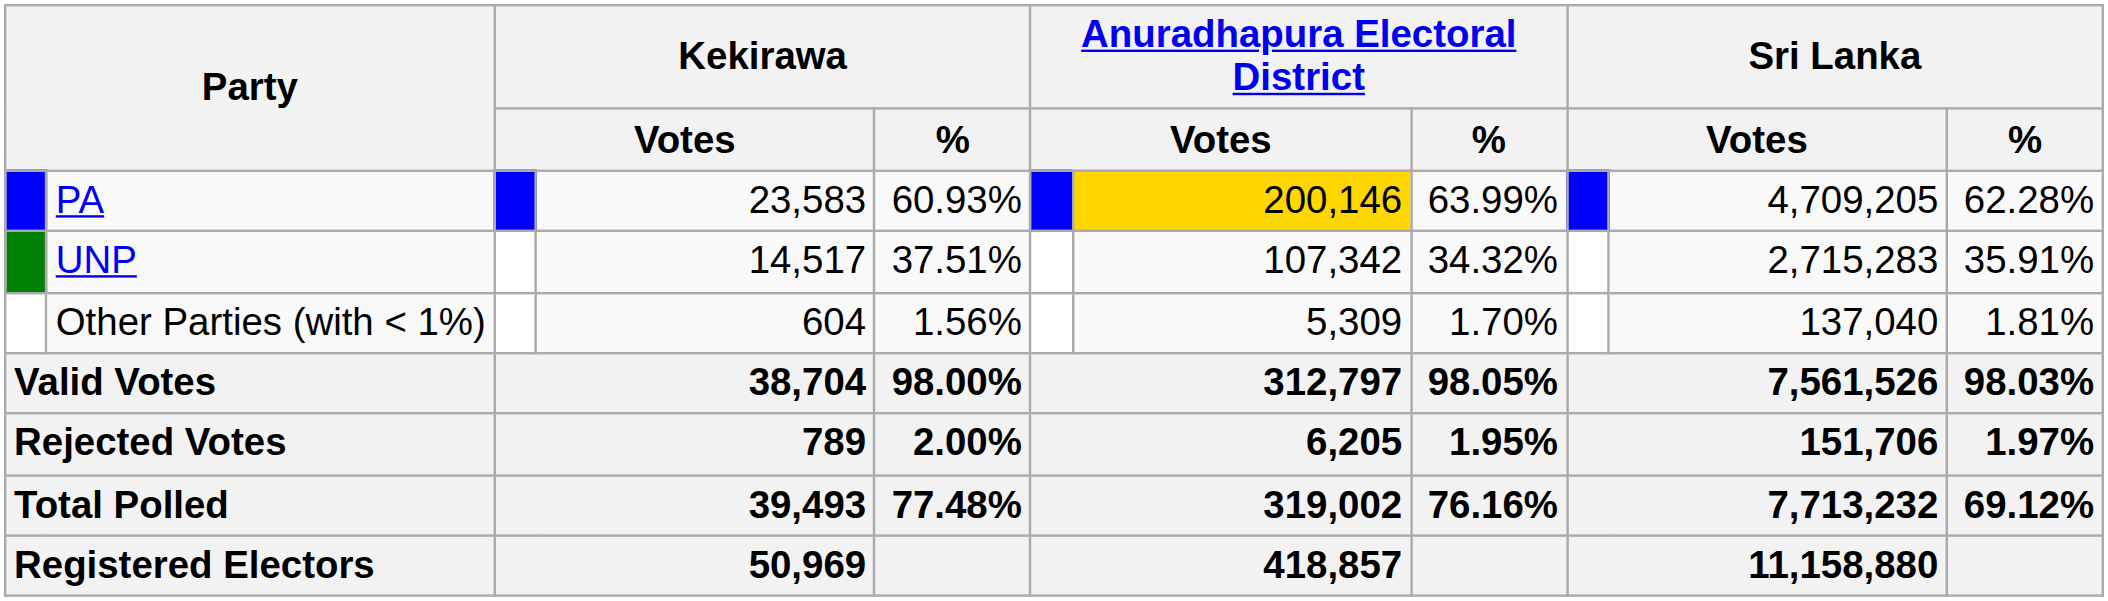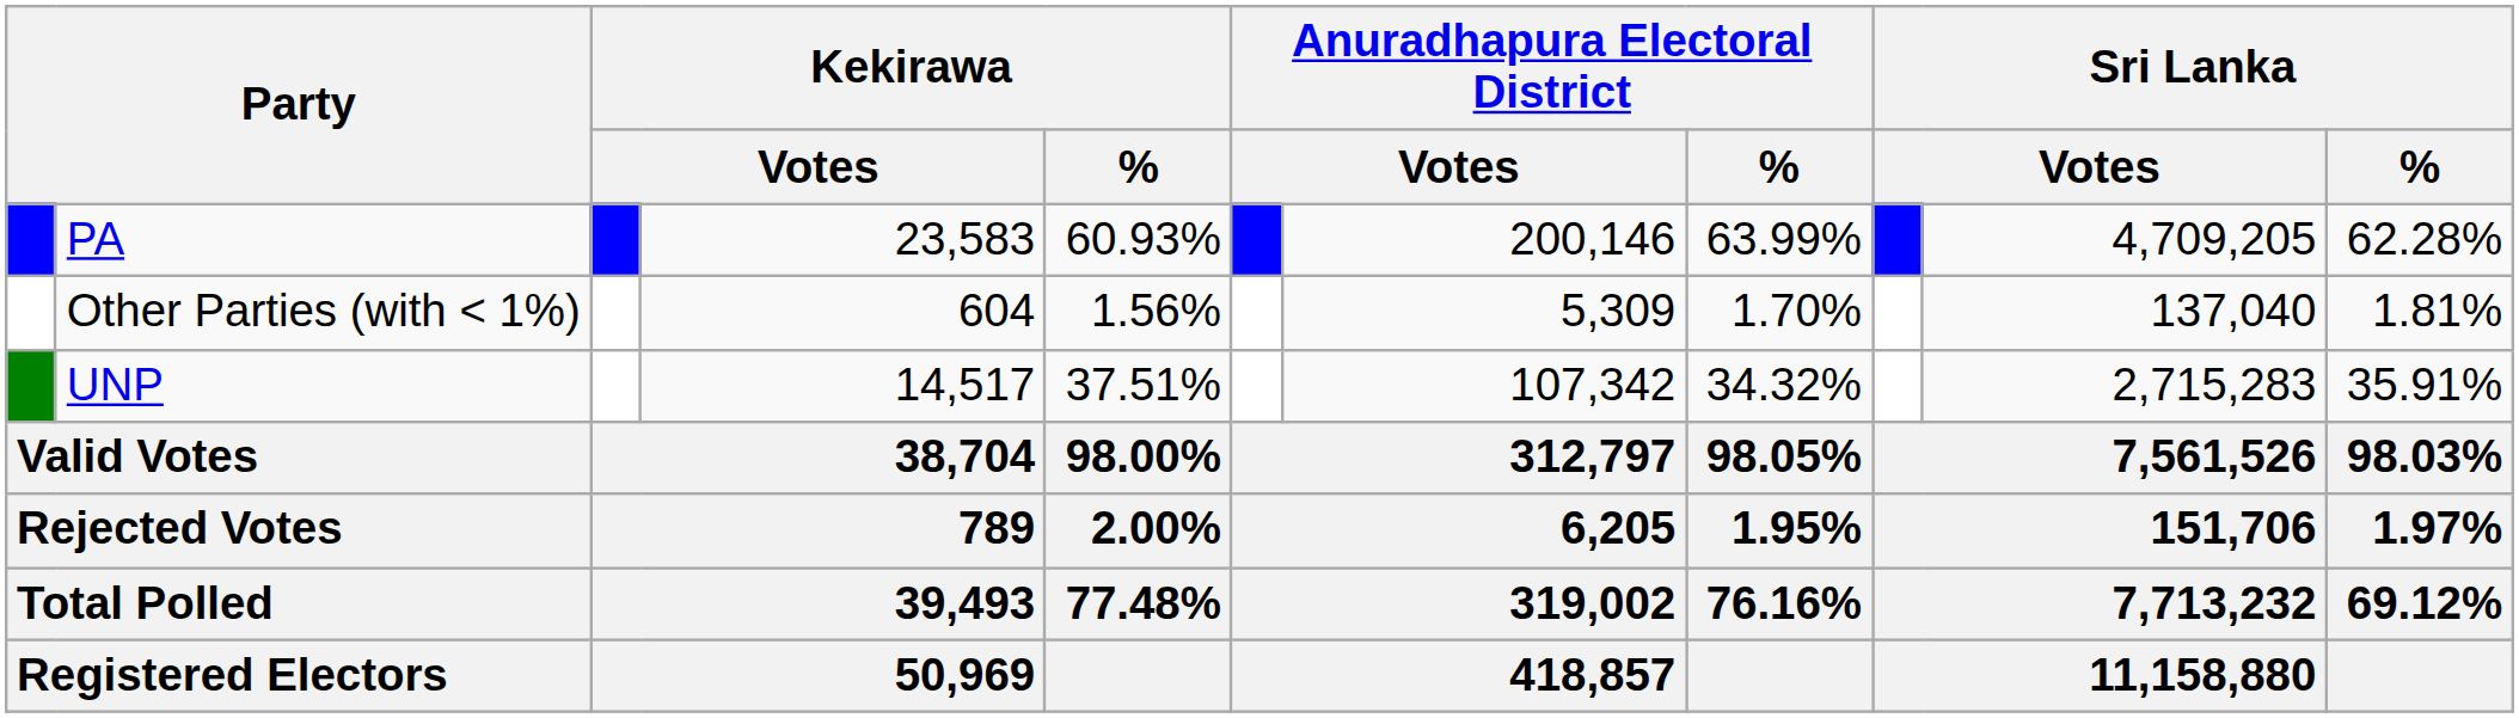 <table class="wikitable">
 <tr>
 <th colspan="2" width="144px"rowspan="2">Party</th>
 <th colspan="3" width="216px">Kekirawa</th>
 <th colspan="3" width="216px"><a href='#'>Anuradhapura Electoral District</a></th>
 <th colspan="3" width="216px">Sri Lanka</th>
 </tr>
 <tr>
 <th colspan="2" width="144px">Votes</th>
 <th>%</th>
 <th colspan="2" width="144px">Votes</th>
 <th>%</th>
 <th colspan="2" width="144px">Votes</th>
 <th>%</th>
 </tr>
 <tr>
 <td style="background-color:blue;" width="10px"></td>
 <td style="text-align:left;"><a href='#'>PA</a></td>
 <td style="background-color:blue;" width="10px"></td>
 <td style="text-align:right;">23,583</td>
 <td style="text-align:right;">60.93%</td>
 <td style="background-color:blue;" width="10px"></td>
-<td style="background: gold; text-align:right;">200,146</td>
+<td style="text-align:right;">200,146</td>
 <td style="text-align:right;">63.99%</td>
 <td style="background-color:blue;" width="10px"></td>
 <td style="text-align:right;">4,709,205</td>
 <td style="text-align:right;">62.28%</td>
+</tr>
+<tr>
+<td style="background-color:white;" width="10px"></td>
+<td style="text-align:left;">Other Parties (with < 1%)</td>
+<td style="background-color:white;" width="10px"></td>
+<td style="text-align:right;">604</td>
+<td style="text-align:right;">1.56%</td>
+<td style="background-color:white;" width="10px"></td>
+<td style="text-align:right;">5,309</td>
+<td style="text-align:right;">1.70%</td>
+<td style="background-color:white;" width="10px"></td>
+<td style="text-align:right;">137,040</td>
+<td style="text-align:right;">1.81%</td>
 </tr>
 <tr>
 <td style="background-color:green;" width="10px"></td>
 <td style="text-align:left;"><a href='#'>UNP</a></td>
 <td style="background-color:white;" width="10px"></td>
 <td style="text-align:right;">14,517</td>
 <td style="text-align:right;">37.51%</td>
 <td style="background-color:white;" width="10px"></td>
 <td style="text-align:right;">107,342</td>
 <td style="text-align:right;">34.32%</td>
 <td style="background-color:white;" width="10px"></td>
 <td style="text-align:right;">2,715,283</td>
 <td style="text-align:right;">35.91%</td>
-</tr>
-<tr>
-<td style="background-color:white;" width="10px"></td>
-<td style="text-align:left;">Other Parties (with < 1%)</td>
-<td style="background-color:white;" width="10px"></td>
-<td style="text-align:right;">604</td>
-<td style="text-align:right;">1.56%</td>
-<td style="background-color:white;" width="10px"></td>
-<td style="text-align:right;">5,309</td>
-<td style="text-align:right;">1.70%</td>
-<td style="background-color:white;" width="10px"></td>
-<td style="text-align:right;">137,040</td>
-<td style="text-align:right;">1.81%</td>
 </tr>
 <tr>
 <th colspan="2" width="144px"style="text-align:left;">Valid Votes</th>
 <th style="text-align:right;"colspan="2" width="144px">38,704</th>
 <th style="text-align:right;">98.00%</th>
 <th style="text-align:right;"colspan="2" width="144px">312,797</th>
 <th style="text-align:right;">98.05%</th>
 <th style="text-align:right;"colspan="2" width="144px">7,561,526</th>
 <th style="text-align:right;">98.03%</th>
 </tr>
 <tr>
 <th colspan="2" width="144px"style="text-align:left;">Rejected Votes</th>
 <th style="text-align:right;"colspan="2" width="144px">789</th>
 <th style="text-align:right;">2.00%</th>
 <th style="text-align:right;"colspan="2" width="144px">6,205</th>
 <th style="text-align:right;">1.95%</th>
 <th style="text-align:right;"colspan="2" width="144px">151,706</th>
 <th style="text-align:right;">1.97%</th>
 </tr>
 <tr>
 <th colspan="2" width="144px"style="text-align:left;">Total Polled</th>
 <th style="text-align:right;"colspan="2" width="144px">39,493</th>
 <th style="text-align:right;">77.48%</th>
 <th style="text-align:right;"colspan="2" width="144px">319,002</th>
 <th style="text-align:right;">76.16%</th>
 <th style="text-align:right;"colspan="2" width="144px">7,713,232</th>
 <th style="text-align:right;">69.12%</th>
 </tr>
 <tr>
 <th colspan="2" width="144px"style="text-align:left;">Registered Electors</th>
 <th style="text-align:right;"colspan="2" width="144px">50,969</th>
 <th></th>
 <th style="text-align:right;"colspan="2" width="144px">418,857</th>
 <th></th>
 <th style="text-align:right;"colspan="2" width="144px">11,158,880</th>
 <th></th>
 </tr>
 </table>
